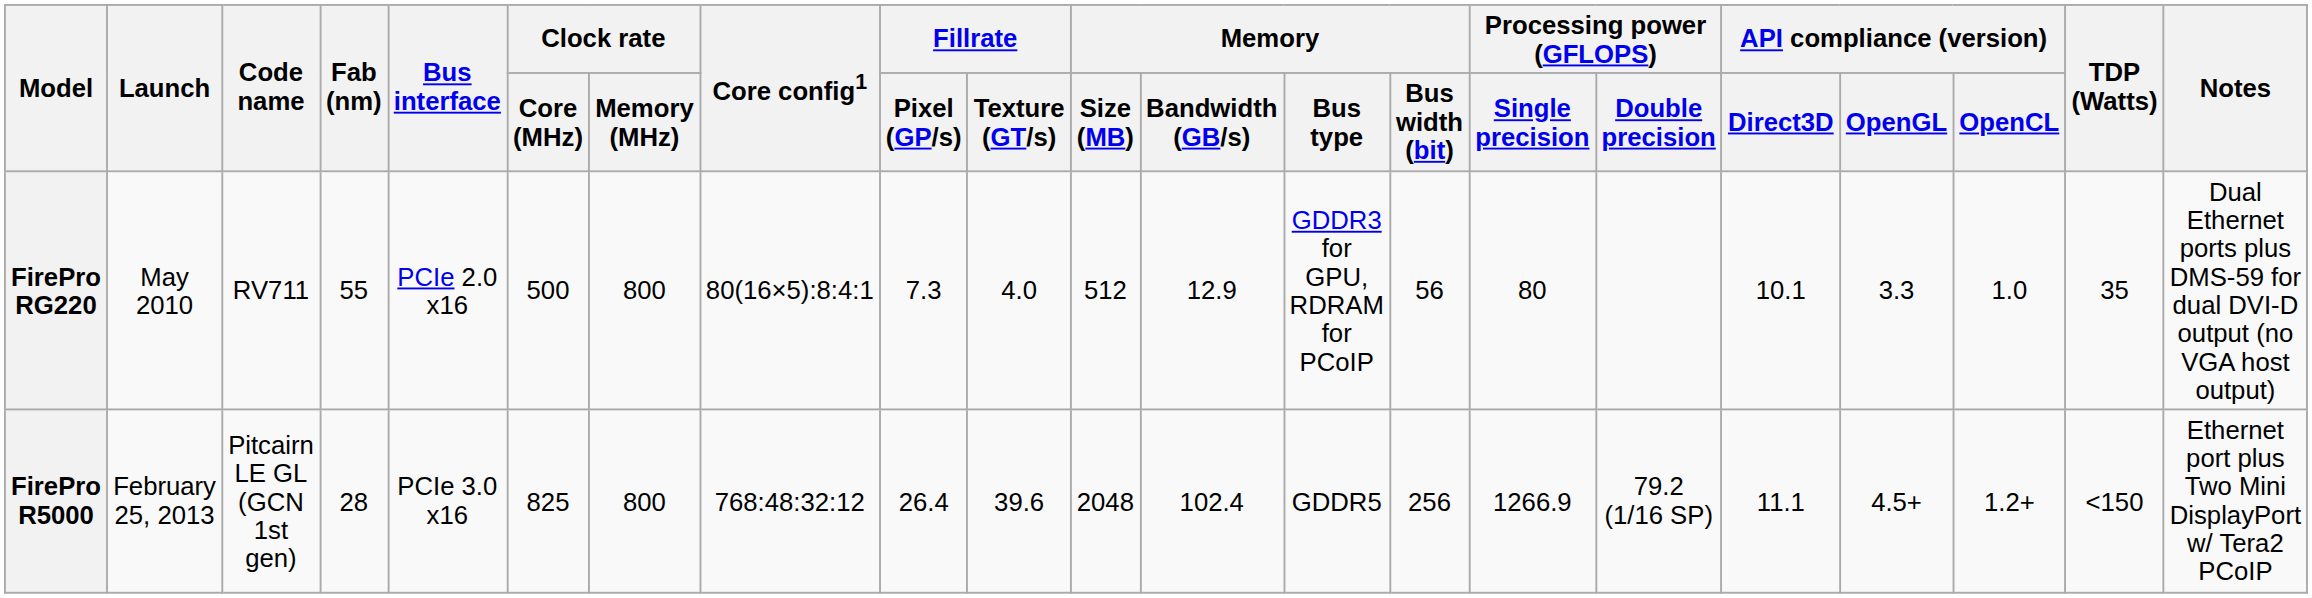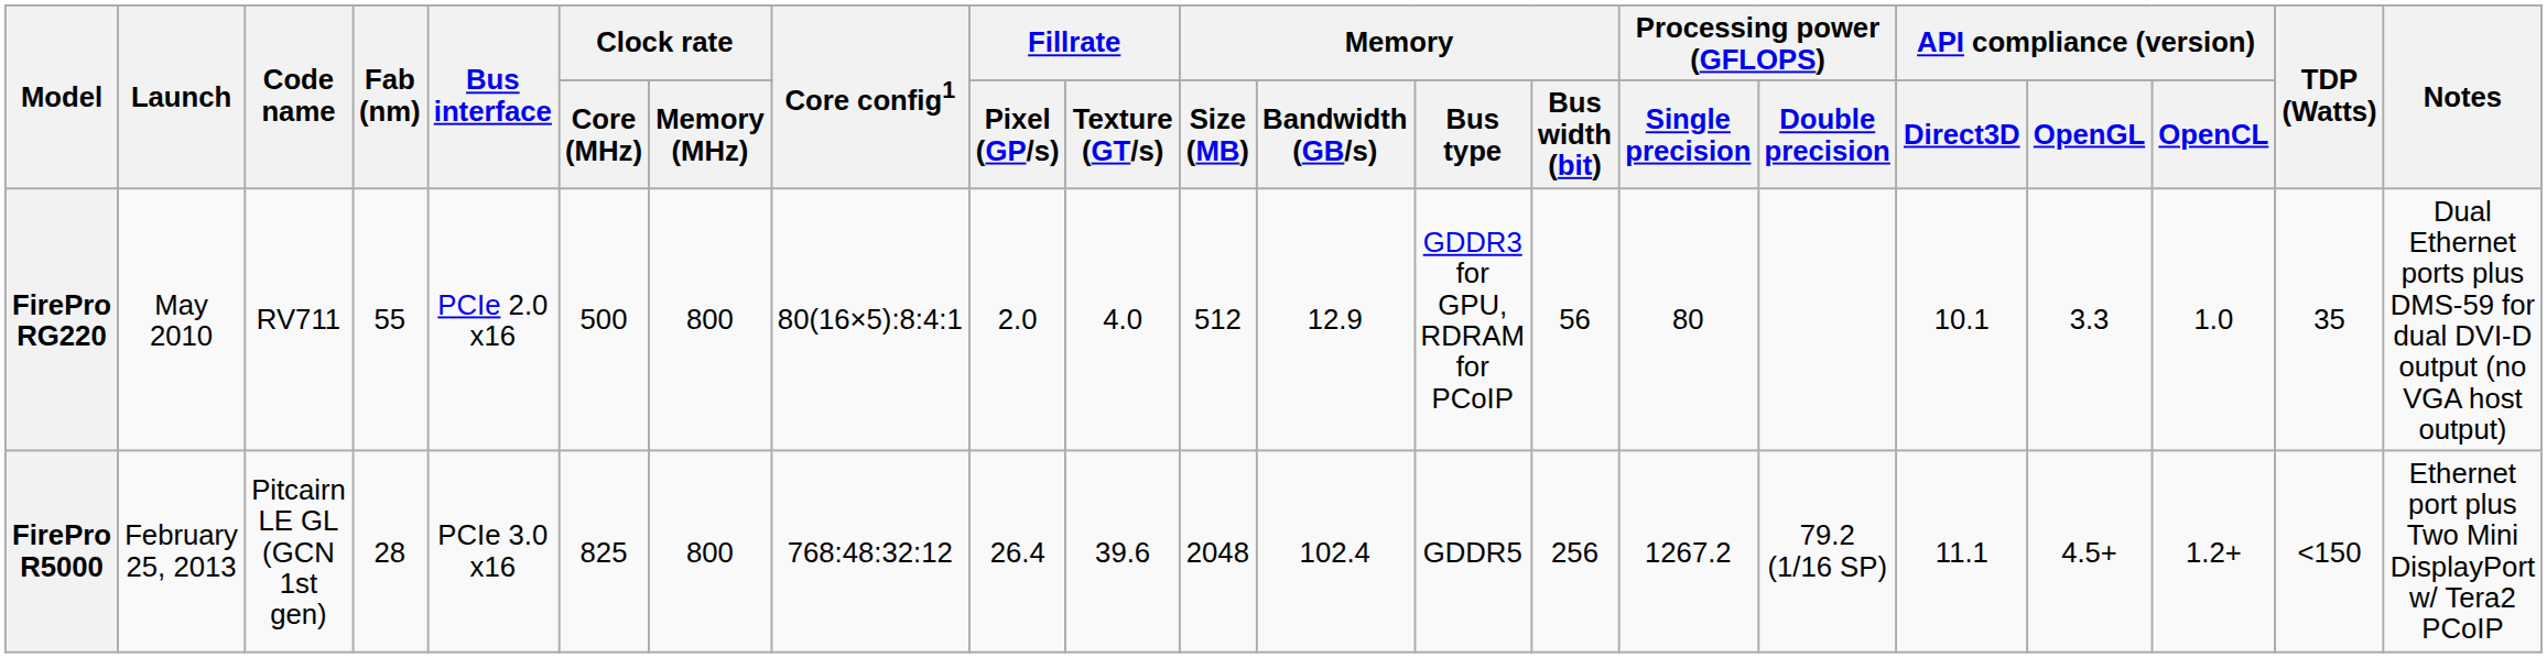 <table class="wikitable" style="font-size: 85%; text-align:center;">
 <tr>
 <th rowspan="2" style="width:12em">Model</th>
 <th rowspan="2">Launch</th>
 <th rowspan="2">Code name</th>
 <th rowspan="2">Fab (nm)</th>
 <th rowspan="2"><a href='#'>Bus</a> <a href='#'>interface</a></th>
 <th colspan="2">Clock rate</th>
 <th rowspan="2">Core config<sup>1</sup></th>
 <th colspan="2"><a href='#'>Fillrate</a></th>
 <th colspan="4">Memory</th>
 <th colspan="2">Processing power<br>(<a href='#'>GFLOPS</a>)</th>
 <th colspan="3"><a href='#'>API</a> compliance (version)</th>
 <th rowspan="2">TDP (Watts)</th>
 <th rowspan="2">Notes</th>
 </tr>
 <tr>
 <th>Core (MHz)</th>
 <th>Memory (MHz)</th>
 <th>Pixel (<a href='#'>GP</a>/s)</th>
 <th>Texture (<a href='#'>GT</a>/s)</th>
 <th>Size (<a href='#'>MB</a>)</th>
 <th>Bandwidth (<a href='#'>GB</a>/s)</th>
 <th>Bus type</th>
 <th>Bus width (<a href='#'>bit</a>)</th>
 <th><a href='#'>Single precision</a></th>
 <th><a href='#'>Double precision</a></th>
 <th><a href='#'>Direct3D</a></th>
 <th><a href='#'>OpenGL</a></th>
 <th><a href='#'>OpenCL</a></th>
 </tr>
 <tr>
 <th>FirePro RG220</th>
 <td>May 2010</td>
 <td>RV711</td>
 <td>55</td>
 <td><a href='#'>PCIe</a> 2.0 x16</td>
 <td>500</td>
 <td>800</td>
 <td>80(16×5):8:4:1</td>
-<td>7.3</td>
+<td>2.0</td>
 <td>4.0</td>
 <td>512</td>
 <td>12.9</td>
 <td><a href='#'>GDDR3</a> for GPU,<br>RDRAM for PCoIP</td>
 <td>56</td>
 <td>80</td>
 <td></td>
 <td>10.1</td>
 <td>3.3</td>
 <td>1.0</td>
 <td>35</td>
 <td>Dual Ethernet ports plus DMS-59 for dual DVI-D output (no VGA host output)</td>
 </tr>
 <tr>
 <th>FirePro R5000</th>
 <td>February 25, 2013</td>
 <td>Pitcairn LE GL (GCN 1st gen)</td>
 <td>28</td>
 <td>PCIe 3.0 x16</td>
 <td>825</td>
 <td>800</td>
 <td>768:48:32:12</td>
 <td>26.4</td>
 <td>39.6</td>
 <td>2048</td>
 <td>102.4</td>
 <td>GDDR5</td>
 <td>256</td>
-<td>1266.9</td>
+<td>1267.2</td>
 <td>79.2 (1/16 SP)</td>
 <td>11.1</td>
 <td>4.5+</td>
 <td>1.2+</td>
 <td><150</td>
 <td>Ethernet port plus Two Mini DisplayPort w/ Tera2 PCoIP</td>
 </tr>
 </table>
